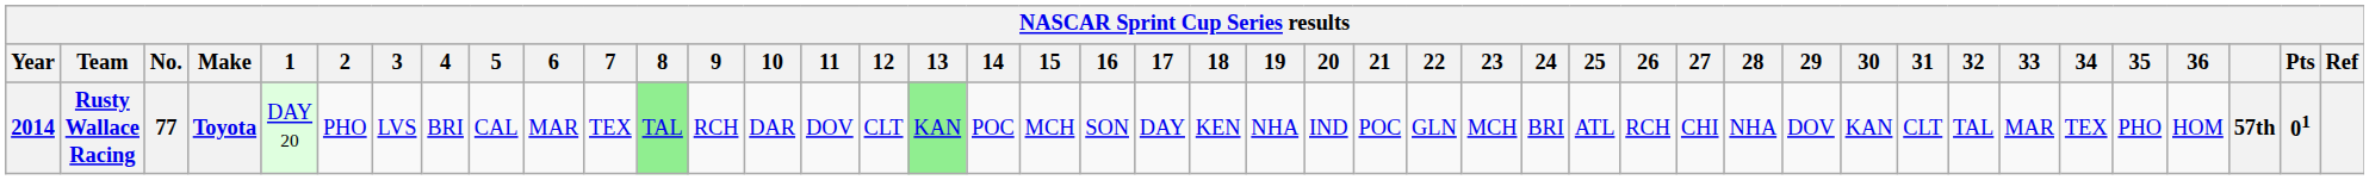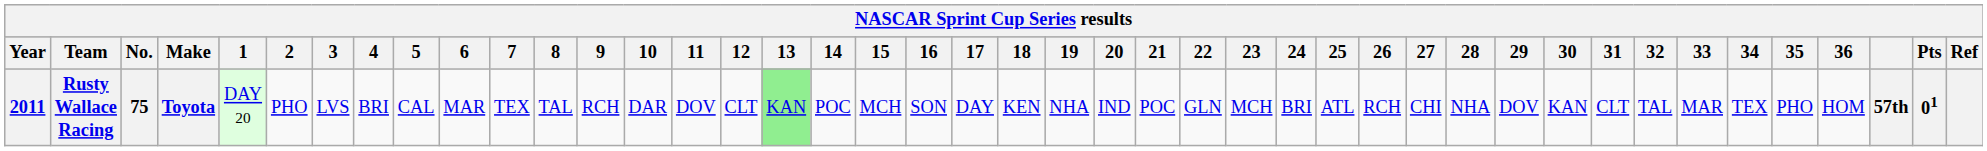 <table class="wikitable" style="text-align:center; font-size:75%">
 <tr>
 <th colspan=45><a href='#'>NASCAR Sprint Cup Series</a> results</th>
 </tr>
 <tr>
 <th>Year</th>
 <th>Team</th>
 <th>No.</th>
 <th>Make</th>
 <th>1</th>
 <th>2</th>
 <th>3</th>
 <th>4</th>
 <th>5</th>
 <th>6</th>
 <th>7</th>
 <th>8</th>
 <th>9</th>
 <th>10</th>
 <th>11</th>
 <th>12</th>
 <th>13</th>
 <th>14</th>
 <th>15</th>
 <th>16</th>
 <th>17</th>
 <th>18</th>
 <th>19</th>
 <th>20</th>
 <th>21</th>
 <th>22</th>
 <th>23</th>
 <th>24</th>
 <th>25</th>
 <th>26</th>
 <th>27</th>
 <th>28</th>
 <th>29</th>
 <th>30</th>
 <th>31</th>
 <th>32</th>
 <th>33</th>
 <th>34</th>
 <th>35</th>
 <th>36</th>
 <th></th>
 <th>Pts</th>
 <th>Ref</th>
 </tr>
 <tr>
-<th><a href='#'>2014</a></th>
+<th><a href='#'>2011</a></th>
 <th><a href='#'>Rusty Wallace Racing</a></th>
-<th>77</th>
+<th>75</th>
 <th><a href='#'>Toyota</a></th>
 <td style="background:#DFFFDF;"><a href='#'>DAY</a><br><small>20</small></td>
 <td><a href='#'>PHO</a></td>
 <td><a href='#'>LVS</a></td>
 <td><a href='#'>BRI</a></td>
 <td><a href='#'>CAL</a></td>
 <td><a href='#'>MAR</a></td>
 <td><a href='#'>TEX</a></td>
-<td style="background: lightgreen;"><a href='#'>TAL</a></td>
+<td><a href='#'>TAL</a></td>
 <td><a href='#'>RCH</a></td>
 <td><a href='#'>DAR</a></td>
 <td><a href='#'>DOV</a></td>
 <td><a href='#'>CLT</a></td>
 <td style="background: lightgreen;"><a href='#'>KAN</a></td>
 <td><a href='#'>POC</a></td>
 <td><a href='#'>MCH</a></td>
 <td><a href='#'>SON</a></td>
 <td><a href='#'>DAY</a></td>
 <td><a href='#'>KEN</a></td>
 <td><a href='#'>NHA</a></td>
 <td><a href='#'>IND</a></td>
 <td><a href='#'>POC</a></td>
 <td><a href='#'>GLN</a></td>
 <td><a href='#'>MCH</a></td>
 <td><a href='#'>BRI</a></td>
 <td><a href='#'>ATL</a></td>
 <td><a href='#'>RCH</a></td>
 <td><a href='#'>CHI</a></td>
 <td><a href='#'>NHA</a></td>
 <td><a href='#'>DOV</a></td>
 <td><a href='#'>KAN</a></td>
 <td><a href='#'>CLT</a></td>
 <td><a href='#'>TAL</a></td>
 <td><a href='#'>MAR</a></td>
 <td><a href='#'>TEX</a></td>
 <td><a href='#'>PHO</a></td>
 <td><a href='#'>HOM</a></td>
 <th>57th</th>
 <th>0<sup>1</sup></th>
 <th></th>
 </tr>
 </table>
